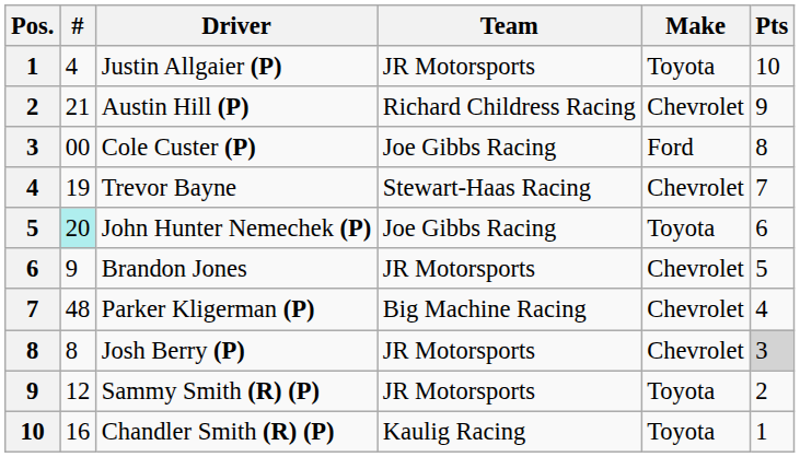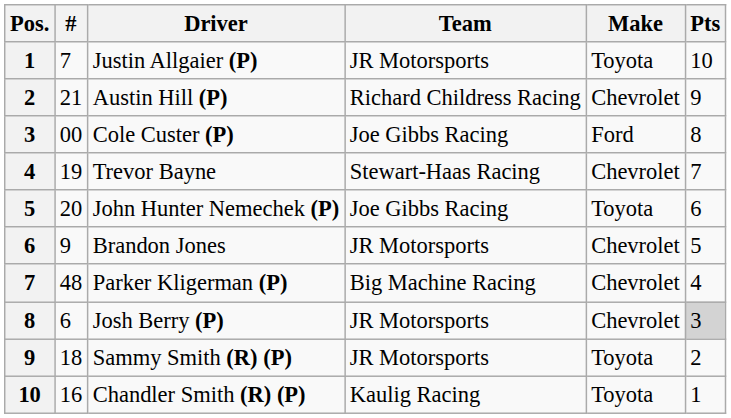 <table class="wikitable" style="font-size:95%">
 <tr>
 <th>Pos.</th>
 <th>#</th>
 <th>Driver</th>
 <th>Team</th>
 <th>Make</th>
 <th>Pts</th>
 </tr>
 <tr>
 <th>1</th>
-<td>4</td>
+<td>7</td>
 <td>Justin Allgaier <strong>(P)</strong></td>
 <td>JR Motorsports</td>
 <td>Toyota</td>
 <td>10</td>
 </tr>
 <tr>
 <th>2</th>
 <td>21</td>
 <td>Austin Hill <strong>(P)</strong></td>
 <td>Richard Childress Racing</td>
 <td>Chevrolet</td>
 <td>9</td>
 </tr>
 <tr>
 <th>3</th>
 <td>00</td>
 <td>Cole Custer <strong>(P)</strong></td>
 <td>Joe Gibbs Racing</td>
 <td>Ford</td>
 <td>8</td>
 </tr>
 <tr>
 <th>4</th>
 <td>19</td>
 <td>Trevor Bayne</td>
 <td>Stewart-Haas Racing</td>
 <td>Chevrolet</td>
 <td>7</td>
 </tr>
 <tr>
 <th>5</th>
-<td style="background: paleturquoise;">20</td>
+<td>20</td>
 <td>John Hunter Nemechek <strong>(P)</strong></td>
 <td>Joe Gibbs Racing</td>
 <td>Toyota</td>
 <td>6</td>
 </tr>
 <tr>
 <th>6</th>
 <td>9</td>
 <td>Brandon Jones</td>
 <td>JR Motorsports</td>
 <td>Chevrolet</td>
 <td>5</td>
 </tr>
 <tr>
 <th>7</th>
 <td>48</td>
 <td>Parker Kligerman <strong>(P)</strong></td>
 <td>Big Machine Racing</td>
 <td>Chevrolet</td>
 <td>4</td>
 </tr>
 <tr>
 <th>8</th>
-<td>8</td>
+<td>6</td>
 <td>Josh Berry <strong>(P)</strong></td>
 <td>JR Motorsports</td>
 <td>Chevrolet</td>
 <td style="background: lightgrey;">3</td>
 </tr>
 <tr>
 <th>9</th>
-<td>12</td>
+<td>18</td>
 <td>Sammy Smith <strong>(R)</strong> <strong>(P)</strong></td>
 <td>JR Motorsports</td>
 <td>Toyota</td>
 <td>2</td>
 </tr>
 <tr>
 <th>10</th>
 <td>16</td>
 <td>Chandler Smith <strong>(R)</strong> <strong>(P)</strong></td>
 <td>Kaulig Racing</td>
 <td>Toyota</td>
 <td>1</td>
 </tr>
 </table>
